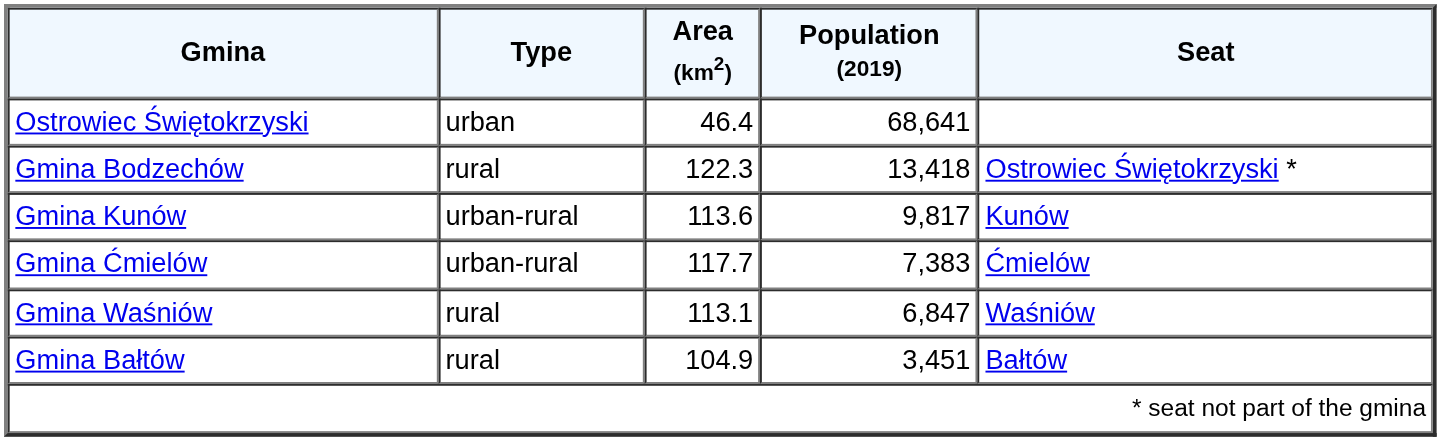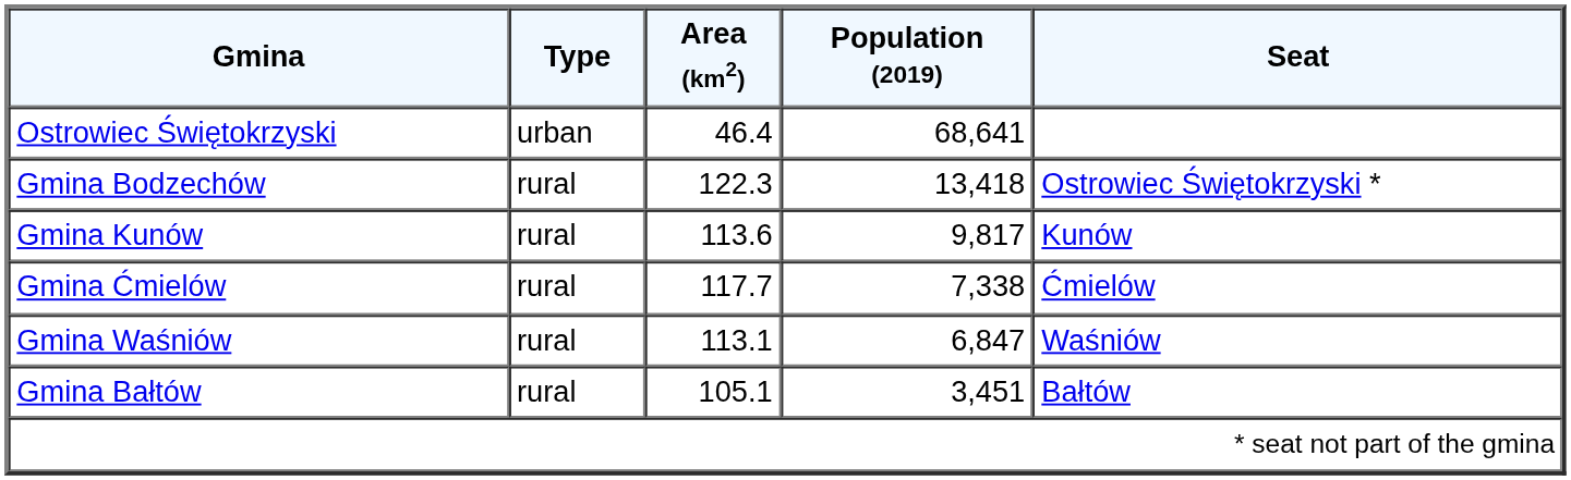 <table width="60%" border="2" cellpadding="3" cellspacing="0" style="font-size:90%;line-height:120%;">
 <tr bgcolor="F0F8FF">
 <td style="text-align:center;"><strong>Gmina</strong></td>
 <td style="text-align:center;"><strong>Type</strong></td>
 <td style="text-align:center;"><strong>Area<br><small>(km<sup>2</sup>)</small></strong></td>
 <td style="text-align:center;"><strong>Population<br><small>(2019)</small></strong></td>
 <td style="text-align:center;"><strong>Seat</strong></td>
 </tr>
 <tr>
 <td><a href='#'>Ostrowiec Świętokrzyski</a></td>
 <td>urban</td>
 <td style="text-align:right;">46.4</td>
 <td style="text-align:right;">68,641</td>
 <td> </td>
 </tr>
 <tr>
 <td><a href='#'>Gmina Bodzechów</a></td>
 <td>rural</td>
 <td style="text-align:right;">122.3</td>
 <td style="text-align:right;">13,418</td>
 <td><a href='#'>Ostrowiec Świętokrzyski</a> *</td>
 </tr>
 <tr>
 <td><a href='#'>Gmina Kunów</a></td>
-<td>urban-rural</td>
+<td>rural</td>
 <td style="text-align:right;">113.6</td>
 <td style="text-align:right;">9,817</td>
 <td><a href='#'>Kunów</a></td>
 </tr>
 <tr>
 <td><a href='#'>Gmina Ćmielów</a></td>
-<td>urban-rural</td>
+<td>rural</td>
 <td style="text-align:right;">117.7</td>
-<td style="text-align:right;">7,383</td>
+<td style="text-align:right;">7,338</td>
 <td><a href='#'>Ćmielów</a></td>
 </tr>
 <tr>
 <td><a href='#'>Gmina Waśniów</a></td>
 <td>rural</td>
 <td style="text-align:right;">113.1</td>
 <td style="text-align:right;">6,847</td>
 <td><a href='#'>Waśniów</a></td>
 </tr>
 <tr>
 <td><a href='#'>Gmina Bałtów</a></td>
 <td>rural</td>
-<td style="text-align:right;">104.9</td>
+<td style="text-align:right;">105.1</td>
 <td style="text-align:right;">3,451</td>
 <td><a href='#'>Bałtów</a></td>
 </tr>
 <tr>
 <td colspan=5 style="text-align:right;font-size:90%">* seat not part of the gmina</td>
 </tr>
 <tr>
 </tr>
 </table>
